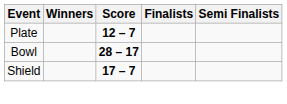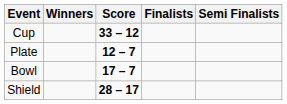 <table class="wikitable" style="text-align: center">
 <tr>
 <th>Event</th>
 <th>Winners</th>
 <th>Score</th>
 <th>Finalists</th>
 <th>Semi Finalists</th>
+</tr>
+<tr>
+<td>Cup</td>
+<td align=left><strong></strong></td>
+<td><strong>33 – 12</strong></td>
+<td align=left></td>
+<td align=left><br></td>
 </tr>
 <tr>
 <td>Plate</td>
 <td align=left><strong></strong></td>
 <td><strong>12 – 7</strong></td>
 <td align=left></td>
 <td align=left><br></td>
 </tr>
 <tr>
 <td>Bowl</td>
 <td align=left><strong></strong></td>
-<td><strong>28 – 17</strong></td>
+<td><strong>17 – 7</strong></td>
 <td align=left></td>
 <td align=left><br></td>
 </tr>
 <tr>
 <td>Shield</td>
 <td align=left><strong></strong></td>
-<td><strong>17 – 7</strong></td>
+<td><strong>28 – 17</strong></td>
 <td align=left></td>
 <td align=left><br></td>
 </tr>
 </table>
